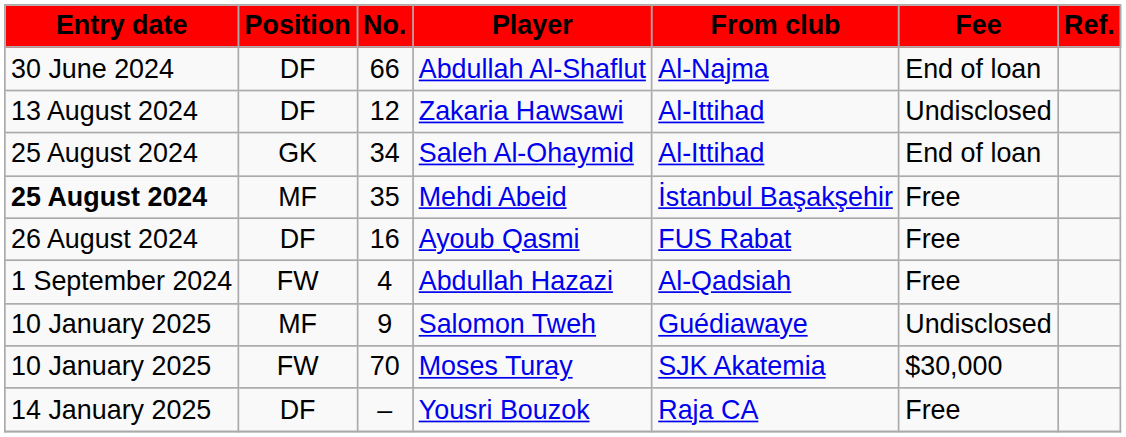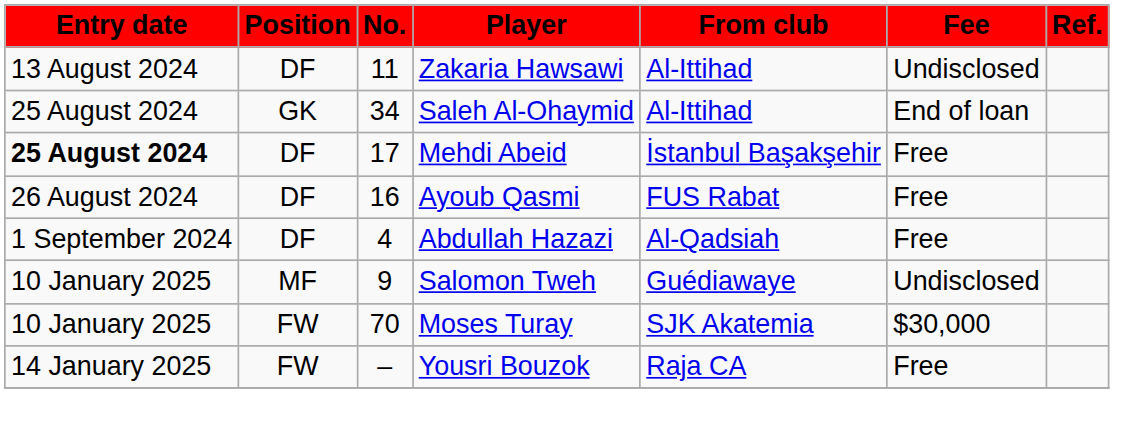 <table class="wikitable sortable">
 <tr>
 <th style="background:red; color:black;"><strong>Entry date</strong></th>
 <th style="background:red; color:black;"><strong>Position</strong></th>
 <th style="background:red; color:black;"><strong>No.</strong></th>
 <th style="background:red; color:black;"><strong>Player</strong></th>
 <th style="background:red; color:black;"><strong>From club</strong></th>
 <th style="background:red; color:black;"><strong>Fee</strong></th>
 <th style="background:red; color:black;"><strong>Ref.</strong></th>
 </tr>
 <tr>
-<td>30 June 2024</td>
-<td style="text-align:center;">DF</td>
-<td style="text-align:center;">66</td>
-<td style="text-align:left;"> <a href='#'>Abdullah Al-Shaflut</a></td>
-<td style="text-align:left;"> <a href='#'>Al-Najma</a></td>
-<td>End of loan</td>
-<td></td>
-</tr>
-<tr>
 <td>13 August 2024</td>
 <td style="text-align:center;">DF</td>
-<td style="text-align:center;">12</td>
+<td style="text-align:center;">11</td>
 <td style="text-align:left;"> <a href='#'>Zakaria Hawsawi</a></td>
 <td style="text-align:left;"> <a href='#'>Al-Ittihad</a></td>
 <td>Undisclosed</td>
 <td></td>
 </tr>
 <tr>
 <td>25 August 2024</td>
 <td style="text-align:center;">GK</td>
 <td style="text-align:center;">34</td>
 <td style="text-align:left;"> <a href='#'>Saleh Al-Ohaymid</a></td>
 <td style="text-align:left;"> <a href='#'>Al-Ittihad</a></td>
 <td>End of loan</td>
 <td></td>
 </tr>
 <tr>
 <td><strong>25 August 2024</strong></td>
-<td style="text-align:center;">MF</td>
-<td style="text-align:center;">35</td>
+<td style="text-align:center;">DF</td>
+<td style="text-align:center;">17</td>
 <td style="text-align:left;"> <a href='#'>Mehdi Abeid</a></td>
 <td style="text-align:left;"> <a href='#'>İstanbul Başakşehir</a></td>
 <td>Free</td>
 <td></td>
 </tr>
 <tr>
 <td>26 August 2024</td>
 <td style="text-align:center;">DF</td>
 <td style="text-align:center;">16</td>
 <td style="text-align:left;"> <a href='#'>Ayoub Qasmi</a></td>
 <td style="text-align:left;"> <a href='#'>FUS Rabat</a></td>
 <td>Free</td>
 <td></td>
 </tr>
 <tr>
 <td>1 September 2024</td>
-<td style="text-align:center;">FW</td>
+<td style="text-align:center;">DF</td>
 <td style="text-align:center;">4</td>
 <td style="text-align:left;"> <a href='#'>Abdullah Hazazi</a></td>
 <td style="text-align:left;"> <a href='#'>Al-Qadsiah</a></td>
 <td>Free</td>
 <td></td>
 </tr>
 <tr>
 <td>10 January 2025</td>
 <td style="text-align:center;">MF</td>
 <td style="text-align:center;">9</td>
 <td style="text-align:left;"> <a href='#'>Salomon Tweh</a></td>
 <td style="text-align:left;"> <a href='#'>Guédiawaye</a></td>
 <td>Undisclosed</td>
 <td></td>
 </tr>
 <tr>
 <td>10 January 2025</td>
 <td style="text-align:center;">FW</td>
 <td style="text-align:center;">70</td>
 <td style="text-align:left;"> <a href='#'>Moses Turay</a></td>
 <td style="text-align:left;"> <a href='#'>SJK Akatemia</a></td>
 <td>$30,000</td>
 <td></td>
 </tr>
 <tr>
 <td>14 January 2025</td>
-<td style="text-align:center;">DF</td>
+<td style="text-align:center;">FW</td>
 <td style="text-align:center;">–</td>
 <td style="text-align:left;"> <a href='#'>Yousri Bouzok</a></td>
 <td style="text-align:left;"> <a href='#'>Raja CA</a></td>
 <td>Free</td>
 <td></td>
 </tr>
 <tr>
 </tr>
 </table>
